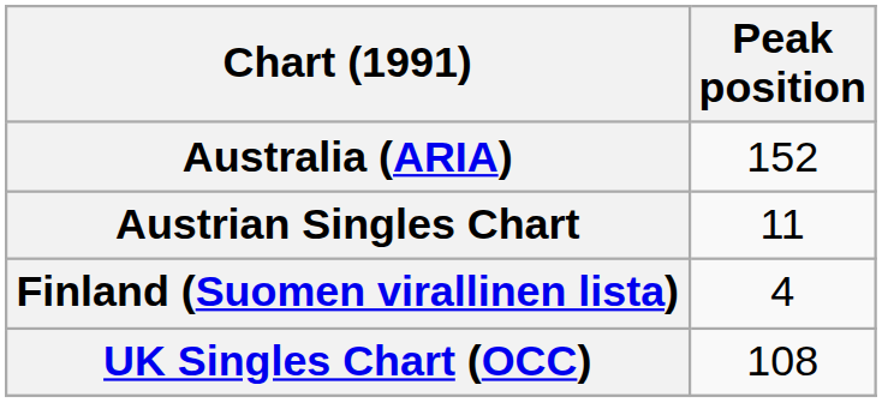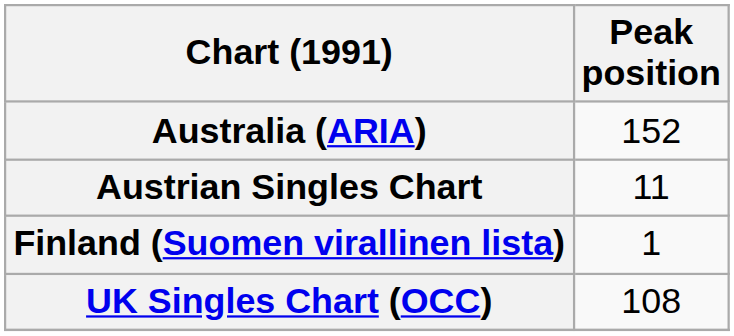 <table class="wikitable plainrowheaders" style="text-align:center">
 <tr>
 <th>Chart (1991)</th>
 <th>Peak<br>position</th>
 </tr>
 <tr>
 <th scope="row">Australia (<a href='#'>ARIA</a>)</th>
 <td>152</td>
 </tr>
 <tr>
 <th scope="row">Austrian Singles Chart</th>
 <td>11</td>
 </tr>
 <tr>
 <th scope="row">Finland (<a href='#'>Suomen virallinen lista</a>)</th>
-<td>4</td>
+<td>1</td>
 </tr>
 <tr>
 <th scope="row"><a href='#'>UK Singles Chart</a> (<a href='#'>OCC</a>)</th>
 <td>108</td>
 </tr>
 <tr>
 </tr>
 </table>
